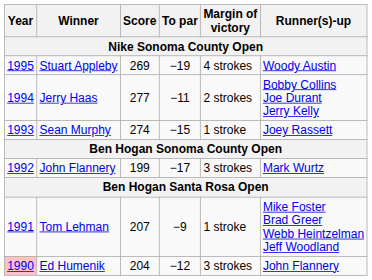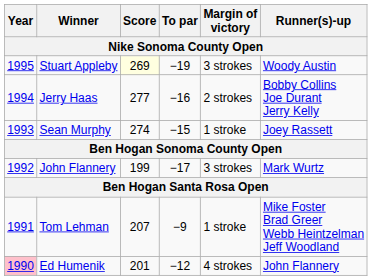 <table class="wikitable" style="font-size:95%">
 <tr>
 <th>Year</th>
 <th>Winner</th>
 <th>Score</th>
 <th>To par</th>
 <th>Margin of<br>victory</th>
 <th>Runner(s)-up</th>
 </tr>
 <tr>
 <th colspan=6>Nike Sonoma County Open</th>
 </tr>
 <tr>
 <td><a href='#'>1995</a></td>
 <td> <a href='#'>Stuart Appleby</a></td>
-<td align=center>269</td>
+<td align=center style="background: lightyellow;">269</td>
 <td align=center>−19</td>
-<td>4 strokes</td>
+<td>3 strokes</td>
 <td> <a href='#'>Woody Austin</a></td>
 </tr>
 <tr>
 <td><a href='#'>1994</a></td>
 <td> <a href='#'>Jerry Haas</a></td>
 <td align=center>277</td>
-<td align=center>−11</td>
+<td align=center>−16</td>
 <td>2 strokes</td>
 <td> <a href='#'>Bobby Collins</a><br> <a href='#'>Joe Durant</a><br> <a href='#'>Jerry Kelly</a></td>
 </tr>
 <tr>
 <td><a href='#'>1993</a></td>
 <td> <a href='#'>Sean Murphy</a></td>
 <td align=center>274</td>
 <td align=center>−15</td>
 <td>1 stroke</td>
 <td> <a href='#'>Joey Rassett</a></td>
 </tr>
 <tr>
 <th colspan=6>Ben Hogan Sonoma County Open</th>
 </tr>
 <tr>
 <td><a href='#'>1992</a></td>
 <td> <a href='#'>John Flannery</a></td>
 <td align=center>199</td>
 <td align=center>−17</td>
 <td>3 strokes</td>
 <td> <a href='#'>Mark Wurtz</a></td>
 </tr>
 <tr>
 <th colspan=6>Ben Hogan Santa Rosa Open</th>
 </tr>
 <tr>
 <td><a href='#'>1991</a></td>
 <td> <a href='#'>Tom Lehman</a></td>
 <td align=center>207</td>
 <td align=center>−9</td>
 <td>1 stroke</td>
 <td> <a href='#'>Mike Foster</a><br> <a href='#'>Brad Greer</a><br> <a href='#'>Webb Heintzelman</a><br> <a href='#'>Jeff Woodland</a></td>
 </tr>
 <tr>
 <td style="background: pink;"><a href='#'>1990</a></td>
 <td> <a href='#'>Ed Humenik</a></td>
-<td align=center>204</td>
+<td align=center>201</td>
 <td align=center>−12</td>
-<td>3 strokes</td>
+<td>4 strokes</td>
 <td> <a href='#'>John Flannery</a></td>
 </tr>
 </table>
